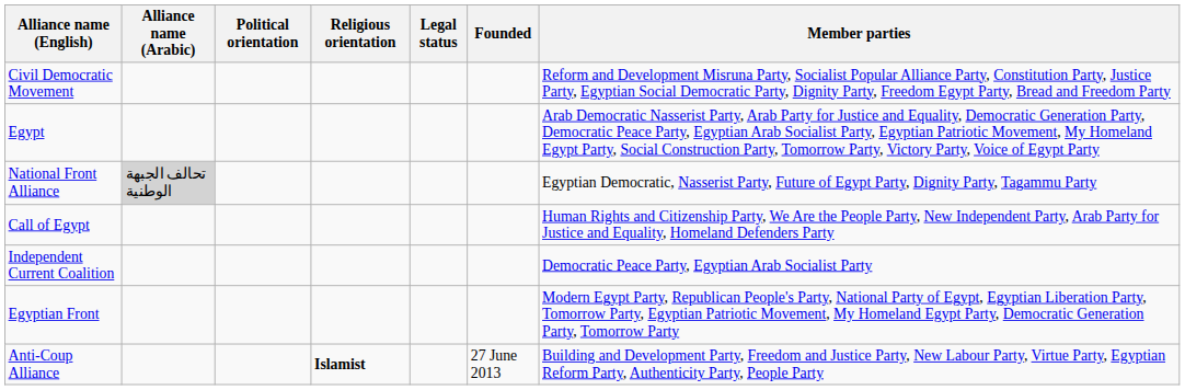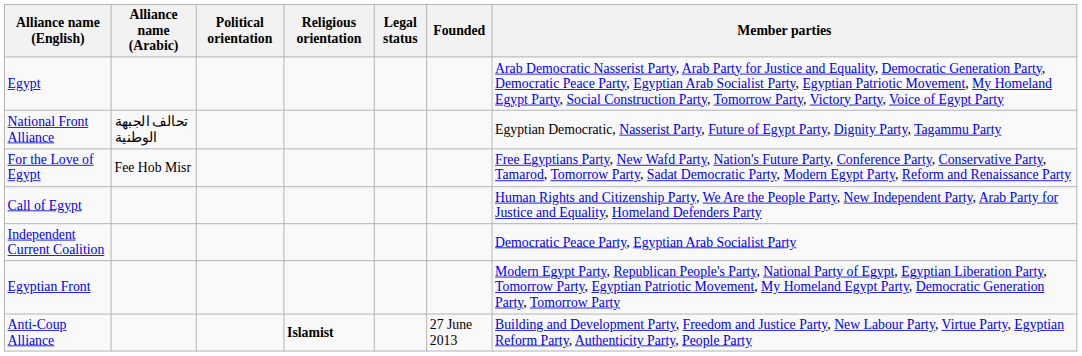 <table class="wikitable sortable">
 <tr>
 <th>Alliance name (English)</th>
 <th>Alliance name (Arabic)</th>
 <th>Political orientation</th>
 <th>Religious orientation</th>
 <th>Legal status</th>
 <th>Founded</th>
 <th>Member parties</th>
-</tr>
-<tr>
-<td><a href='#'>Civil Democratic Movement</a></td>
-<td></td>
-<td></td>
-<td></td>
-<td></td>
-<td></td>
-<td><a href='#'>Reform and Development Misruna Party</a>, <a href='#'>Socialist Popular Alliance Party</a>, <a href='#'>Constitution Party</a>, <a href='#'>Justice Party</a>, <a href='#'>Egyptian Social Democratic Party</a>, <a href='#'>Dignity Party</a>, <a href='#'>Freedom Egypt Party</a>, <a href='#'>Bread and Freedom Party</a></td>
 </tr>
 <tr>
 <td><a href='#'>Egypt</a></td>
 <td></td>
 <td></td>
 <td></td>
 <td></td>
 <td></td>
 <td><a href='#'>Arab Democratic Nasserist Party</a>, <a href='#'>Arab Party for Justice and Equality</a>, <a href='#'>Democratic Generation Party</a>, <a href='#'>Democratic Peace Party</a>, <a href='#'>Egyptian Arab Socialist Party</a>, <a href='#'>Egyptian Patriotic Movement</a>, <a href='#'>My Homeland Egypt Party</a>, <a href='#'>Social Construction Party</a>, <a href='#'>Tomorrow Party</a>, <a href='#'>Victory Party</a>, <a href='#'>Voice of Egypt Party</a></td>
 </tr>
 <tr>
 <td><a href='#'>National Front Alliance</a></td>
-<td style="background: lightgrey;">تحالف الجبهة الوطنية</td>
+<td>تحالف الجبهة الوطنية</td>
 <td></td>
 <td></td>
 <td></td>
 <td></td>
 <td>Egyptian Democratic, <a href='#'>Nasserist Party</a>, <a href='#'>Future of Egypt Party</a>, <a href='#'>Dignity Party</a>, <a href='#'>Tagammu Party</a></td>
+</tr>
+<tr>
+<td><a href='#'>For the Love of Egypt</a></td>
+<td>Fee Hob Misr</td>
+<td></td>
+<td></td>
+<td></td>
+<td></td>
+<td><a href='#'>Free Egyptians Party</a>, <a href='#'>New Wafd Party</a>, <a href='#'>Nation's Future Party</a>, <a href='#'>Conference Party</a>, <a href='#'>Conservative Party</a>, <a href='#'>Tamarod</a>, <a href='#'>Tomorrow Party</a>, <a href='#'>Sadat Democratic Party</a>, <a href='#'>Modern Egypt Party</a>, <a href='#'>Reform and Renaissance Party</a></td>
 </tr>
 <tr>
 <td><a href='#'>Call of Egypt</a></td>
 <td></td>
 <td></td>
 <td></td>
 <td></td>
 <td></td>
 <td><a href='#'>Human Rights and Citizenship Party</a>, <a href='#'>We Are the People Party</a>, <a href='#'>New Independent Party</a>, <a href='#'>Arab Party for Justice and Equality</a>, <a href='#'>Homeland Defenders Party</a></td>
 </tr>
 <tr>
 <td><a href='#'>Independent Current Coalition</a></td>
 <td></td>
 <td></td>
 <td></td>
 <td></td>
 <td></td>
 <td><a href='#'>Democratic Peace Party</a>, <a href='#'>Egyptian Arab Socialist Party</a></td>
 </tr>
 <tr>
 <td><a href='#'>Egyptian Front</a></td>
 <td></td>
 <td></td>
 <td></td>
 <td></td>
 <td></td>
 <td><a href='#'>Modern Egypt Party</a>, <a href='#'>Republican People's Party</a>, <a href='#'>National Party of Egypt</a>, <a href='#'>Egyptian Liberation Party</a>, <a href='#'>Tomorrow Party</a>, <a href='#'>Egyptian Patriotic Movement</a>, <a href='#'>My Homeland Egypt Party</a>, <a href='#'>Democratic Generation Party</a>, <a href='#'>Tomorrow Party</a></td>
 </tr>
 <tr>
 <td><a href='#'>Anti-Coup Alliance</a></td>
 <td></td>
 <td></td>
 <td><strong>Islamist</strong></td>
 <td></td>
 <td>27 June 2013</td>
 <td><a href='#'>Building and Development Party</a>, <a href='#'>Freedom and Justice Party</a>, <a href='#'>New Labour Party</a>, <a href='#'>Virtue Party</a>, <a href='#'>Egyptian Reform Party</a>, <a href='#'>Authenticity Party</a>, <a href='#'>People Party</a></td>
 </tr>
 </table>
